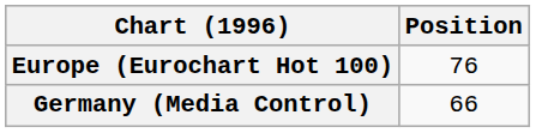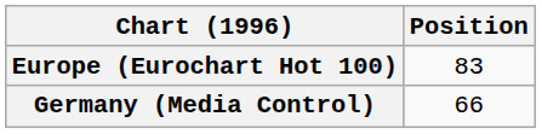 <table class="wikitable sortable plainrowheaders" style="text-align:center">
 <tr>
 <th scope="col">Chart (1996)</th>
 <th scope="col">Position</th>
 </tr>
 <tr>
 <th scope="row">Europe (Eurochart Hot 100)</th>
-<td>76</td>
+<td>83</td>
 </tr>
 <tr>
 <th scope="row">Germany (Media Control)</th>
 <td>66</td>
 </tr>
 </table>
